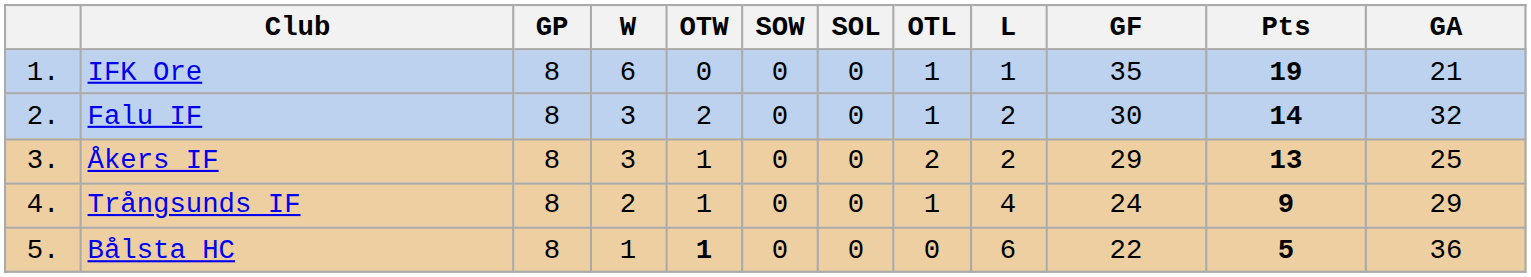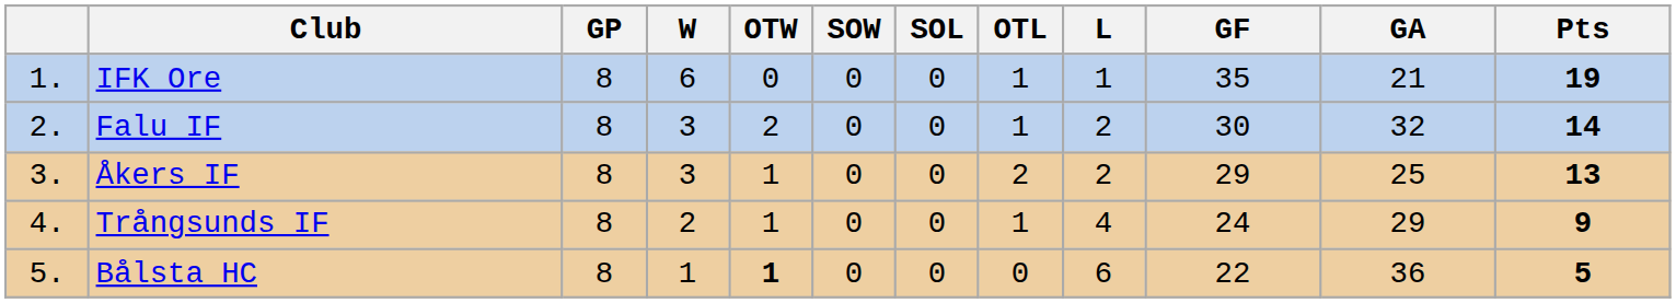 <table class="wikitable">
 <tr>
 <th width="30"></th>
 <th width="200">Club</th>
 <th width="30">GP</th>
 <th width="30">W</th>
 <th width="30">OTW</th>
 <th width="30">SOW</th>
 <th width="30">SOL</th>
 <th width="30">OTL</th>
 <th width="30">L</th>
 <th width="70">GF</th>
+<th width="70">GA</th>
 <th width="70">Pts</th>
-<th width="70">GA</th>
 </tr>
 <tr bgcolor="#BCD2EE" align="center">
 <td>1.</td>
 <td align="left"><a href='#'>IFK Ore</a></td>
 <td>8</td>
 <td>6</td>
 <td>0</td>
 <td>0</td>
 <td>0</td>
 <td>1</td>
 <td>1</td>
 <td>35</td>
+<td>21</td>
 <td><strong>19</strong></td>
-<td>21</td>
 </tr>
 <tr bgcolor="#BCD2EE" align="center">
 <td>2.</td>
 <td align="left"><a href='#'>Falu IF</a></td>
 <td>8</td>
 <td>3</td>
 <td>2</td>
 <td>0</td>
 <td>0</td>
 <td>1</td>
 <td>2</td>
 <td>30</td>
+<td>32</td>
 <td><strong>14</strong></td>
-<td>32</td>
 </tr>
 <tr bgcolor="#EECFA1" align="center">
 <td>3.</td>
 <td align="left"><a href='#'>Åkers IF</a></td>
 <td>8</td>
 <td>3</td>
 <td>1</td>
 <td>0</td>
 <td>0</td>
 <td>2</td>
 <td>2</td>
 <td>29</td>
+<td>25</td>
 <td><strong>13</strong></td>
-<td>25</td>
 </tr>
 <tr bgcolor="#EECFA1" align="center">
 <td>4.</td>
 <td align="left"><a href='#'>Trångsunds IF</a></td>
 <td>8</td>
 <td>2</td>
 <td>1</td>
 <td>0</td>
 <td>0</td>
 <td>1</td>
 <td>4</td>
 <td>24</td>
+<td>29</td>
 <td><strong>9</strong></td>
-<td>29</td>
 </tr>
 <tr bgcolor="#EECFA1" align="center">
 <td>5.</td>
 <td align="left"><a href='#'>Bålsta HC</a></td>
 <td>8</td>
 <td>1</td>
 <td><strong>1</strong></td>
 <td>0</td>
 <td>0</td>
 <td>0</td>
 <td>6</td>
 <td>22</td>
+<td>36</td>
 <td><strong>5</strong></td>
-<td>36</td>
 </tr>
 </table>
